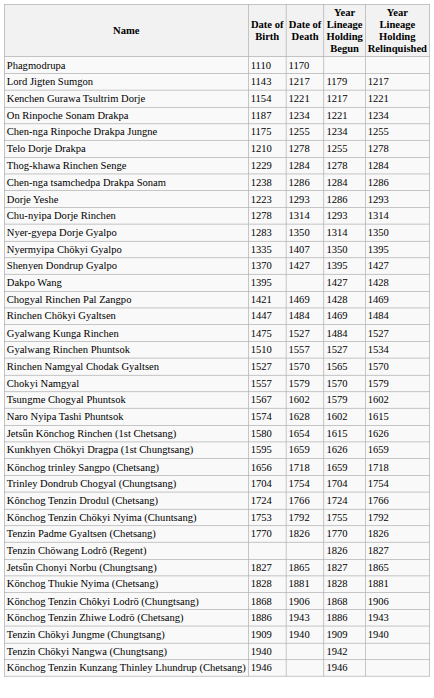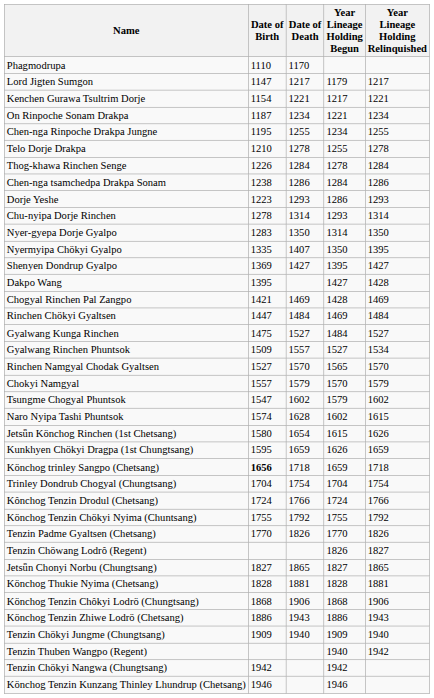 <table class="wikitable">
 <tr>
 <th>Name</th>
 <th scope="col" width="50">Date of Birth</th>
 <th scope="col" width="50">Date of Death</th>
 <th scope="col" width="50">Year Lineage Holding Begun</th>
 <th scope="col" width="50">Year Lineage Holding Relinquished</th>
 </tr>
 <tr>
 <td>Phagmodrupa</td>
 <td>1110</td>
 <td>1170</td>
 <td></td>
 <td></td>
 </tr>
 <tr>
 <td>Lord Jigten Sumgon</td>
-<td>1143</td>
+<td>1147</td>
 <td>1217</td>
 <td>1179</td>
 <td>1217</td>
 </tr>
 <tr>
 <td>Kenchen Gurawa Tsultrim Dorje</td>
 <td>1154</td>
 <td>1221</td>
 <td>1217</td>
 <td>1221</td>
 </tr>
 <tr>
 <td>On Rinpoche Sonam Drakpa</td>
 <td>1187</td>
 <td>1234</td>
 <td>1221</td>
 <td>1234</td>
 </tr>
 <tr>
 <td>Chen-nga Rinpoche Drakpa Jungne</td>
-<td>1175</td>
+<td>1195</td>
 <td>1255</td>
 <td>1234</td>
 <td>1255</td>
 </tr>
 <tr>
 <td>Telo Dorje Drakpa</td>
 <td>1210</td>
 <td>1278</td>
 <td>1255</td>
 <td>1278</td>
 </tr>
 <tr>
 <td>Thog-khawa Rinchen Senge</td>
-<td>1229</td>
+<td>1226</td>
 <td>1284</td>
 <td>1278</td>
 <td>1284</td>
 </tr>
 <tr>
 <td>Chen-nga tsamchedpa Drakpa Sonam</td>
 <td>1238</td>
 <td>1286</td>
 <td>1284</td>
 <td>1286</td>
 </tr>
 <tr>
 <td>Dorje Yeshe</td>
 <td>1223</td>
 <td>1293</td>
 <td>1286</td>
 <td>1293</td>
 </tr>
 <tr>
 <td>Chu-nyipa Dorje Rinchen</td>
 <td>1278</td>
 <td>1314</td>
 <td>1293</td>
 <td>1314</td>
 </tr>
 <tr>
 <td>Nyer-gyepa Dorje Gyalpo</td>
 <td>1283</td>
 <td>1350</td>
 <td>1314</td>
 <td>1350</td>
 </tr>
 <tr>
 <td>Nyermyipa Chökyi Gyalpo</td>
 <td>1335</td>
 <td>1407</td>
 <td>1350</td>
 <td>1395</td>
 </tr>
 <tr>
 <td>Shenyen Dondrup Gyalpo</td>
-<td>1370</td>
+<td>1369</td>
 <td>1427</td>
 <td>1395</td>
 <td>1427</td>
 </tr>
 <tr>
 <td>Dakpo Wang</td>
 <td>1395</td>
 <td></td>
 <td>1427</td>
 <td>1428</td>
 </tr>
 <tr>
 <td>Chogyal Rinchen Pal Zangpo</td>
 <td>1421</td>
 <td>1469</td>
 <td>1428</td>
 <td>1469</td>
 </tr>
 <tr>
 <td>Rinchen Chökyi Gyaltsen</td>
 <td>1447</td>
 <td>1484</td>
 <td>1469</td>
 <td>1484</td>
 </tr>
 <tr>
 <td>Gyalwang Kunga Rinchen</td>
 <td>1475</td>
 <td>1527</td>
 <td>1484</td>
 <td>1527</td>
 </tr>
 <tr>
 <td>Gyalwang Rinchen Phuntsok</td>
-<td>1510</td>
+<td>1509</td>
 <td>1557</td>
 <td>1527</td>
 <td>1534</td>
 </tr>
 <tr>
 <td>Rinchen Namgyal Chodak Gyaltsen</td>
 <td>1527</td>
 <td>1570</td>
 <td>1565</td>
 <td>1570</td>
 </tr>
 <tr>
 <td>Chokyi Namgyal</td>
 <td>1557</td>
 <td>1579</td>
 <td>1570</td>
 <td>1579</td>
 </tr>
 <tr>
 <td>Tsungme Chogyal Phuntsok</td>
-<td>1567</td>
+<td>1547</td>
 <td>1602</td>
 <td>1579</td>
 <td>1602</td>
 </tr>
 <tr>
 <td>Naro Nyipa Tashi Phuntsok</td>
 <td>1574</td>
 <td>1628</td>
 <td>1602</td>
 <td>1615</td>
 </tr>
 <tr>
 <td>Jetsǖn Könchog Rinchen (1st Chetsang) </td>
 <td>1580</td>
 <td>1654</td>
 <td>1615</td>
 <td>1626</td>
 </tr>
 <tr>
 <td>Kunkhyen Chökyi Dragpa (1st Chungtsang) </td>
 <td>1595</td>
 <td>1659</td>
 <td>1626</td>
 <td>1659</td>
 </tr>
 <tr>
 <td>Könchog trinley Sangpo (Chetsang)</td>
-<td>1656</td>
+<td><strong>1656</strong></td>
 <td>1718</td>
 <td>1659</td>
 <td>1718</td>
 </tr>
 <tr>
 <td>Trinley Dondrub Chogyal (Chungtsang)</td>
 <td>1704</td>
 <td>1754</td>
 <td>1704</td>
 <td>1754</td>
 </tr>
 <tr>
 <td>Kônchog Tenzin Drodul (Chetsang)</td>
 <td>1724</td>
 <td>1766</td>
 <td>1724</td>
 <td>1766</td>
 </tr>
 <tr>
 <td>Könchog Tenzin Chökyi Nyima (Chuntsang)</td>
-<td>1753</td>
+<td>1755</td>
 <td>1792</td>
 <td>1755</td>
 <td>1792</td>
 </tr>
 <tr>
 <td>Tenzin Padme Gyaltsen (Chetsang)</td>
 <td>1770</td>
 <td>1826</td>
 <td>1770</td>
 <td>1826</td>
 </tr>
 <tr>
 <td>Tenzin Chöwang Lodrô (Regent)</td>
 <td></td>
 <td></td>
 <td>1826</td>
 <td>1827</td>
 </tr>
 <tr>
 <td>Jetsǖn Chonyi Norbu (Chungtsang)</td>
 <td>1827</td>
 <td>1865</td>
 <td>1827</td>
 <td>1865</td>
 </tr>
 <tr>
 <td>Könchog Thukie Nyima (Chetsang)</td>
 <td>1828</td>
 <td>1881</td>
 <td>1828</td>
 <td>1881</td>
 </tr>
 <tr>
 <td>Könchog Tenzin Chôkyi Lodrö (Chungtsang)</td>
 <td>1868</td>
 <td>1906</td>
 <td>1868</td>
 <td>1906</td>
 </tr>
 <tr>
 <td>Könchog Tenzin Zhiwe Lodrö (Chetsang)</td>
 <td>1886</td>
 <td>1943</td>
 <td>1886</td>
 <td>1943</td>
 </tr>
 <tr>
 <td>Tenzin Chökyi Jungme (Chungtsang)</td>
 <td>1909</td>
 <td>1940</td>
 <td>1909</td>
 <td>1940</td>
 </tr>
 <tr>
+<td>Tenzin Thuben Wangpo (Regent)</td>
+<td></td>
+<td></td>
+<td>1940</td>
+<td>1942</td>
+</tr>
+<tr>
 <td>Tenzin Chökyi Nangwa (Chungtsang)</td>
-<td>1940</td>
+<td>1942</td>
 <td></td>
 <td>1942</td>
 <td></td>
 </tr>
 <tr>
 <td>Könchog Tenzin Kunzang Thinley Lhundrup (Chetsang)</td>
 <td>1946</td>
 <td></td>
 <td>1946</td>
 <td></td>
 </tr>
 </table>
